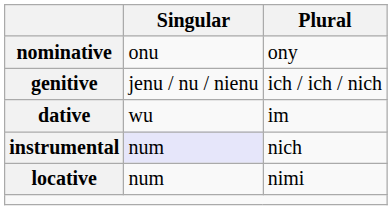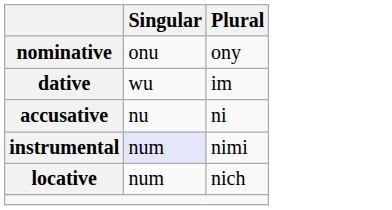 <table class="wikitable">
 <tr>
 <th></th>
 <th>Singular</th>
 <th>Plural</th>
 </tr>
 <tr>
 <th>nominative</th>
 <td>onu</td>
 <td>ony</td>
 </tr>
 <tr>
-<th>genitive</th>
-<td>jenu / nu / nienu</td>
-<td>ich / ich / nich</td>
-</tr>
-<tr>
 <th>dative</th>
 <td>wu</td>
 <td>im</td>
 </tr>
 <tr>
+<th>accusative</th>
+<td>nu</td>
+<td>ni</td>
+</tr>
+<tr>
 <th>instrumental</th>
 <td style="background: lavender;">num</td>
-<td>nich</td>
+<td>nimi</td>
 </tr>
 <tr>
 <th>locative</th>
 <td>num</td>
-<td>nimi</td>
+<td>nich</td>
 </tr>
 <tr>
 <td colspan=3></td>
 </tr>
 </table>
